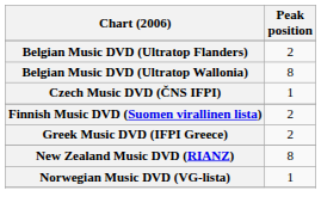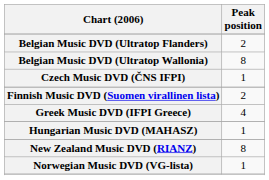 <table class="wikitable sortable plainrowheaders" style="text-align:center;">
 <tr>
 <th scope="col">Chart (2006)</th>
 <th scope="col">Peak<br>position</th>
 </tr>
 <tr>
 </tr>
 <tr>
 <th scope="row">Belgian Music DVD (Ultratop Flanders)</th>
 <td>2</td>
 </tr>
 <tr>
 <th scope="row">Belgian Music DVD (Ultratop Wallonia)</th>
 <td>8</td>
 </tr>
 <tr>
 <th scope="row">Czech Music DVD (ČNS IFPI)</th>
 <td>1</td>
 </tr>
 <tr>
 </tr>
 <tr>
 <th scope="row">Finnish Music DVD (<a href='#'>Suomen virallinen lista</a>)</th>
 <td style="text-align:center;">2</td>
 </tr>
 <tr>
 <th scope="row">Greek Music DVD (IFPI Greece)</th>
-<td style="text-align:center;">2</td>
+<td style="text-align:center;">4</td>
 </tr>
 <tr>
+</tr>
+<tr>
+<th scope="row">Hungarian Music DVD (MAHASZ)</th>
+<td>1</td>
 </tr>
 <tr>
 </tr>
 <tr>
 </tr>
 <tr>
 <th scope="row">New Zealand Music DVD (<a href='#'>RIANZ</a>)</th>
 <td>8</td>
 </tr>
 <tr>
 <th scope="row">Norwegian Music DVD (VG-lista)</th>
 <td>1</td>
 </tr>
 <tr>
 </tr>
 <tr>
 </tr>
 <tr>
 </tr>
 <tr>
 </tr>
 <tr>
 </tr>
 </table>
